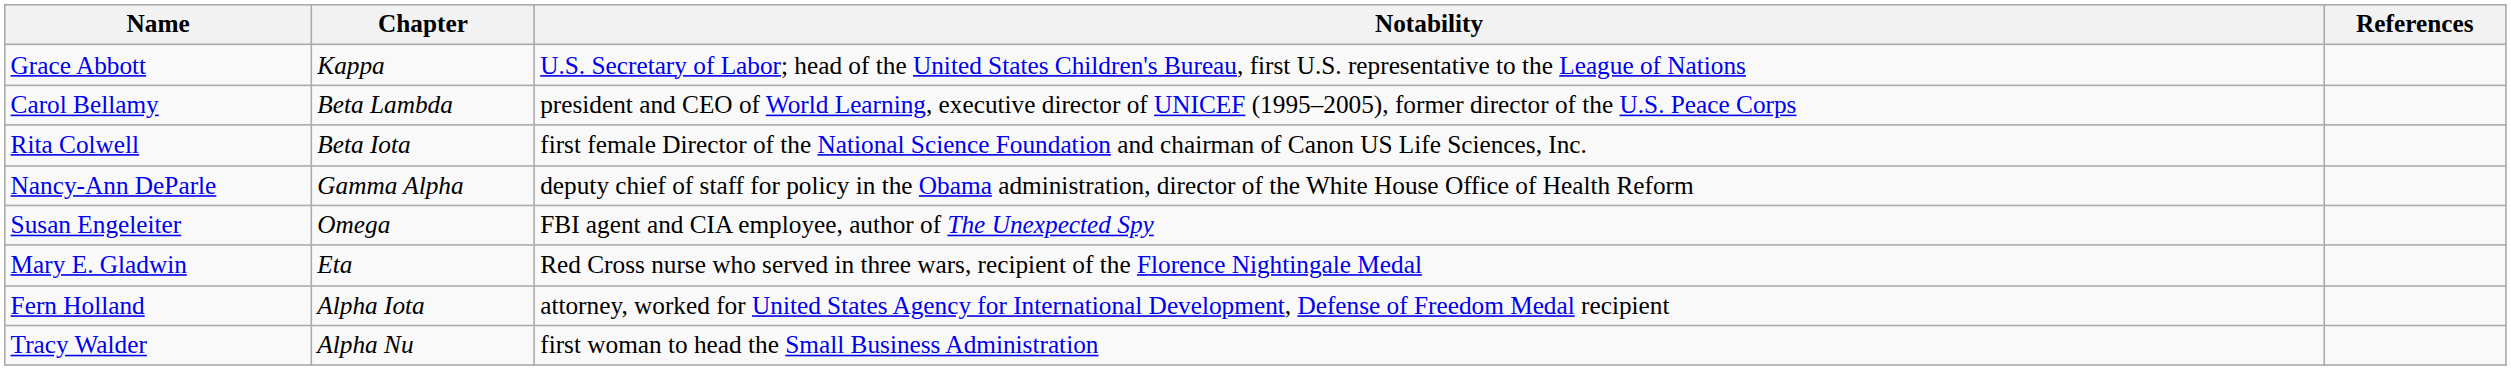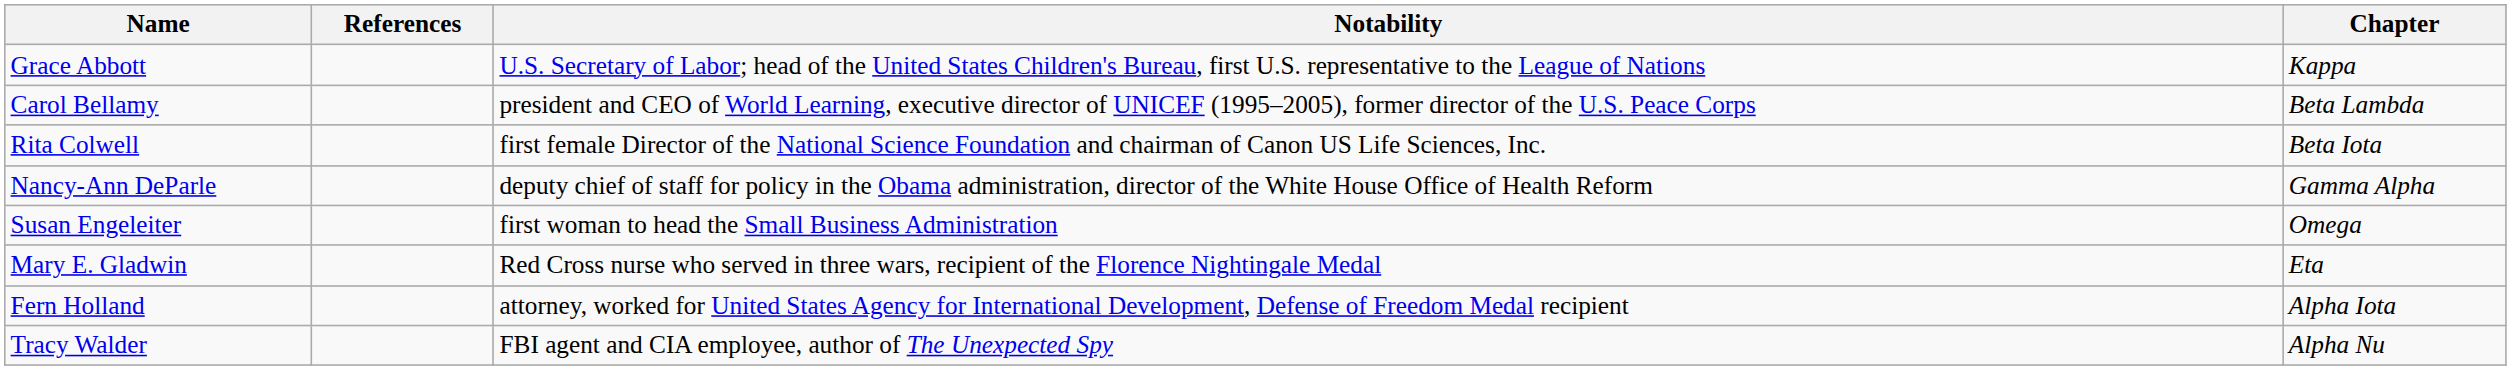 <table class="wikitable sortable" style="width:100%;">
 <tr>
 <th>Name</th>
+<th>References</th>
+<th>Notability</th>
 <th>Chapter</th>
-<th>Notability</th>
-<th>References</th>
 </tr>
 <tr>
 <td><a href='#'>Grace Abbott</a></td>
+<td></td>
+<td><a href='#'>U.S. Secretary of Labor</a>; head of the <a href='#'>United States Children's Bureau</a>, first U.S. representative to the <a href='#'>League of Nations</a></td>
 <td><em>Kappa</em></td>
-<td><a href='#'>U.S. Secretary of Labor</a>; head of the <a href='#'>United States Children's Bureau</a>, first U.S. representative to the <a href='#'>League of Nations</a></td>
-<td></td>
 </tr>
 <tr>
 <td><a href='#'>Carol Bellamy</a></td>
+<td></td>
+<td>president and CEO of <a href='#'>World Learning</a>, executive director of <a href='#'>UNICEF</a> (1995–2005), former director of the <a href='#'>U.S. Peace Corps</a></td>
 <td><em>Beta Lambda</em></td>
-<td>president and CEO of <a href='#'>World Learning</a>, executive director of <a href='#'>UNICEF</a> (1995–2005), former director of the <a href='#'>U.S. Peace Corps</a></td>
-<td></td>
 </tr>
 <tr>
 <td><a href='#'>Rita Colwell</a></td>
+<td></td>
+<td>first female Director of the <a href='#'>National Science Foundation</a> and chairman of Canon US Life Sciences, Inc.</td>
 <td><em>Beta Iota</em></td>
-<td>first female Director of the <a href='#'>National Science Foundation</a> and chairman of Canon US Life Sciences, Inc.</td>
-<td></td>
 </tr>
 <tr>
 <td><a href='#'>Nancy-Ann DeParle</a></td>
+<td></td>
+<td>deputy chief of staff for policy in the <a href='#'>Obama</a> administration, director of the White House Office of Health Reform</td>
 <td><em>Gamma Alpha</em></td>
-<td>deputy chief of staff for policy in the <a href='#'>Obama</a> administration, director of the White House Office of Health Reform</td>
-<td></td>
 </tr>
 <tr>
 <td><a href='#'>Susan Engeleiter</a></td>
+<td></td>
+<td>first woman to head the <a href='#'>Small Business Administration</a></td>
 <td><em>Omega</em></td>
-<td>FBI agent and CIA employee, author of <em><a href='#'>The Unexpected Spy</a></em></td>
-<td></td>
 </tr>
 <tr>
 <td><a href='#'>Mary E. Gladwin</a></td>
+<td></td>
+<td>Red Cross nurse who served in three wars, recipient of the <a href='#'>Florence Nightingale Medal</a></td>
 <td><em>Eta</em></td>
-<td>Red Cross nurse who served in three wars, recipient of the <a href='#'>Florence Nightingale Medal</a></td>
-<td></td>
 </tr>
 <tr>
 <td><a href='#'>Fern Holland</a></td>
+<td></td>
+<td>attorney, worked for <a href='#'>United States Agency for International Development</a>, <a href='#'>Defense of Freedom Medal</a> recipient</td>
 <td><em>Alpha Iota</em></td>
-<td>attorney, worked for <a href='#'>United States Agency for International Development</a>, <a href='#'>Defense of Freedom Medal</a> recipient</td>
-<td></td>
 </tr>
 <tr>
 <td><a href='#'>Tracy Walder</a></td>
+<td></td>
+<td>FBI agent and CIA employee, author of <em><a href='#'>The Unexpected Spy</a></em></td>
 <td><em>Alpha Nu</em></td>
-<td>first woman to head the <a href='#'>Small Business Administration</a></td>
-<td></td>
 </tr>
 </table>
